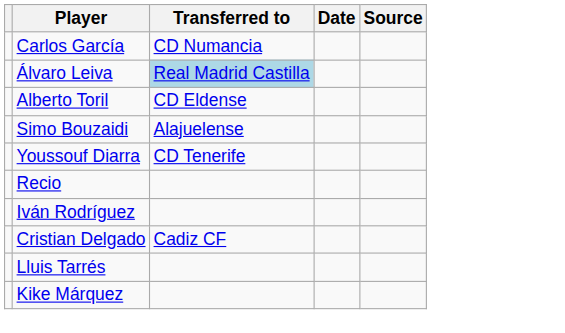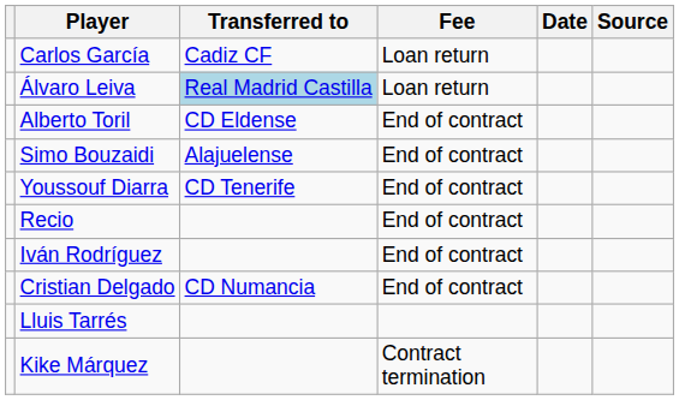 <table class="wikitable plainrowheaders sortable">
 <tr>
 <th></th>
 <th scope="col">Player</th>
 <th>Transferred to</th>
+<th style="width: 115px;">Fee</th>
 <th scope="col">Date</th>
 <th scope="col">Source</th>
 </tr>
 <tr>
 <td align="center"></td>
 <td> <a href='#'>Carlos García</a></td>
-<td> <a href='#'>CD Numancia</a></td>
+<td> <a href='#'>Cadiz CF</a></td>
+<td>Loan return</td>
 <td></td>
 <td></td>
 </tr>
 <tr>
 <td align="center"></td>
 <td> <a href='#'>Álvaro Leiva</a></td>
 <td style="background: lightblue;"> <a href='#'>Real Madrid Castilla</a></td>
+<td>Loan return</td>
 <td></td>
 <td></td>
 </tr>
 <tr>
 <td align="center"></td>
 <td> <a href='#'>Alberto Toril</a></td>
 <td> <a href='#'>CD Eldense</a></td>
+<td>End of contract</td>
 <td></td>
 <td></td>
 </tr>
 <tr>
 <td align="center"></td>
 <td> <a href='#'>Simo Bouzaidi</a></td>
 <td> <a href='#'>Alajuelense</a></td>
+<td>End of contract</td>
 <td></td>
 <td></td>
 </tr>
 <tr>
 <td align="center"></td>
 <td> <a href='#'>Youssouf Diarra</a></td>
 <td> <a href='#'>CD Tenerife</a></td>
+<td>End of contract</td>
 <td></td>
 <td></td>
 </tr>
 <tr>
 <td align="center"></td>
 <td> <a href='#'>Recio</a></td>
 <td></td>
+<td>End of contract</td>
 <td></td>
 <td></td>
 </tr>
 <tr>
 <td align="center"></td>
 <td> <a href='#'>Iván Rodríguez</a></td>
 <td></td>
+<td>End of contract</td>
 <td></td>
 <td></td>
 </tr>
 <tr>
 <td align="center"></td>
 <td> <a href='#'>Cristian Delgado</a></td>
-<td> <a href='#'>Cadiz CF</a></td>
+<td> <a href='#'>CD Numancia</a></td>
+<td>End of contract</td>
 <td></td>
 <td></td>
 </tr>
 <tr>
 <td align="center"></td>
 <td> <a href='#'>Lluis Tarrés</a></td>
 <td></td>
 <td></td>
 <td></td>
+<td></td>
 </tr>
 <tr>
 <td align="center"></td>
 <td> <a href='#'>Kike Márquez</a></td>
 <td></td>
+<td>Contract termination</td>
 <td></td>
 <td></td>
 </tr>
 </table>
